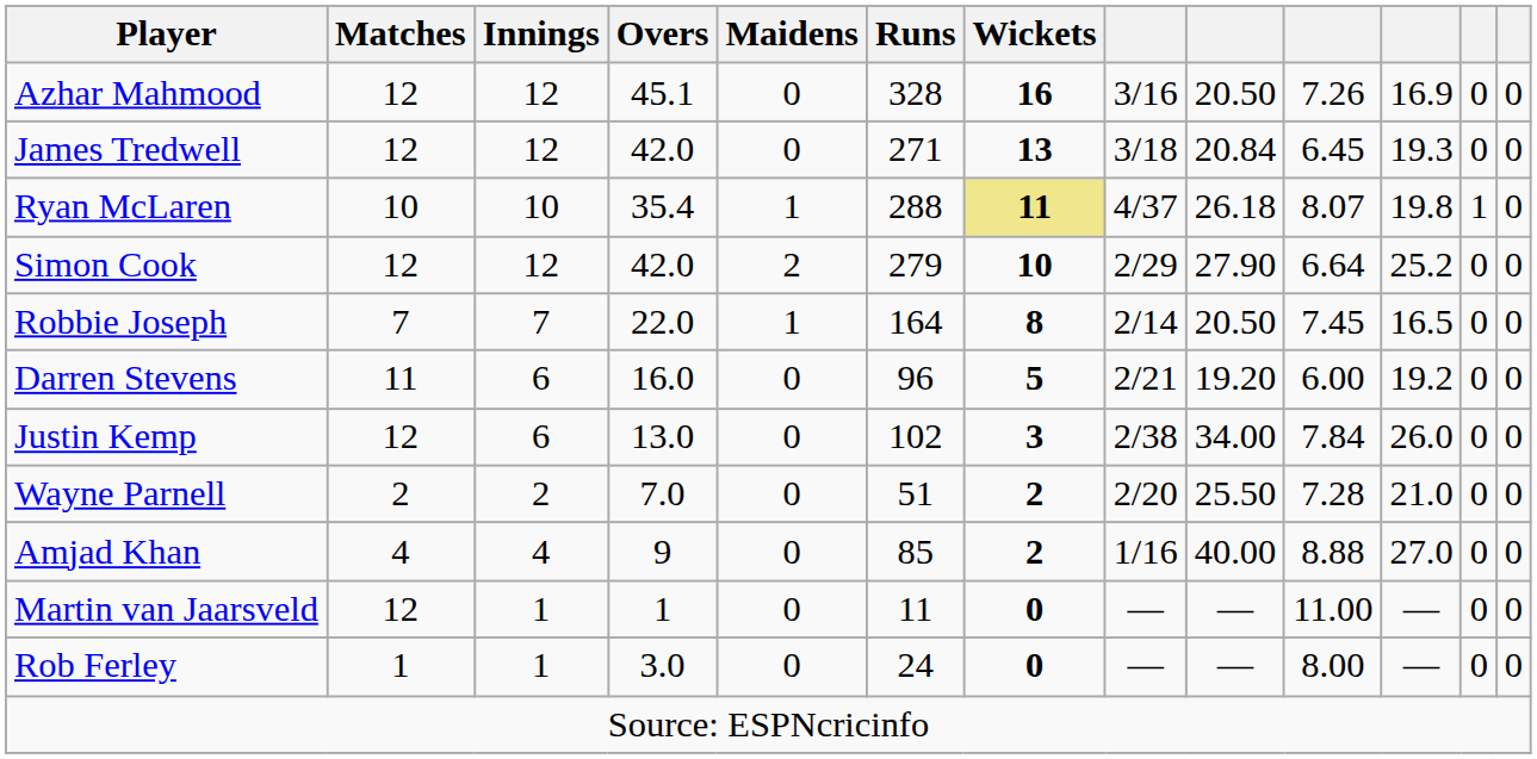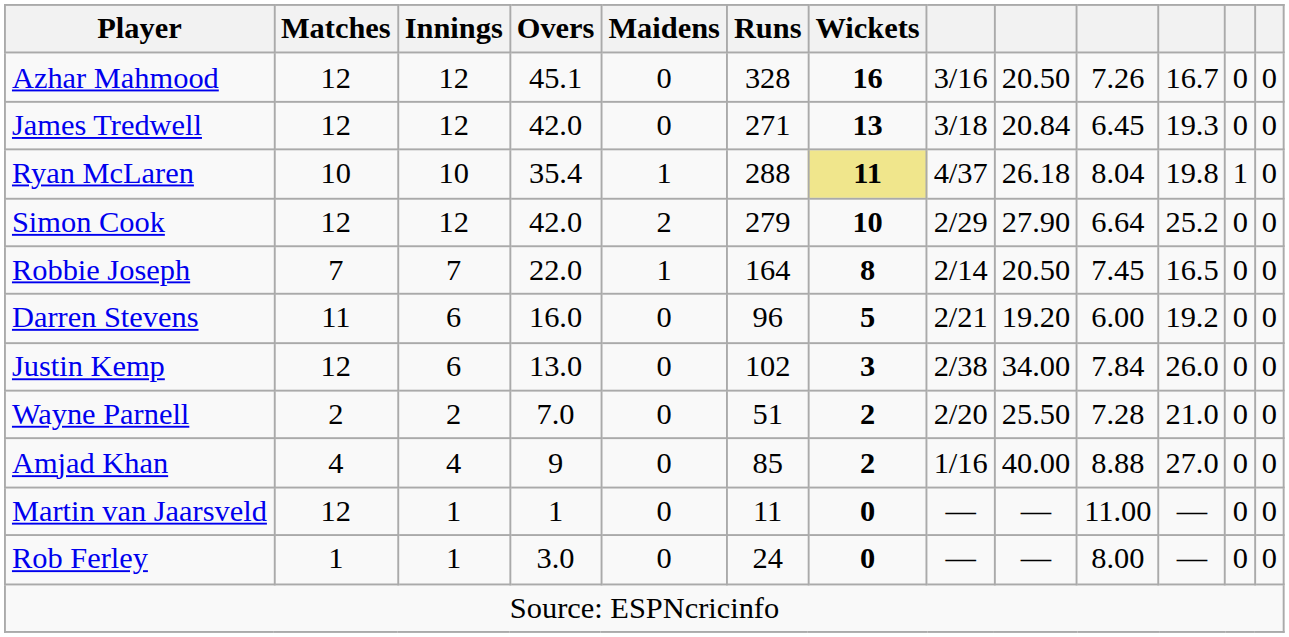 <table class="wikitable" style="text-align:center">
 <tr>
 <th>Player</th>
 <th>Matches</th>
 <th>Innings</th>
 <th>Overs</th>
 <th>Maidens</th>
 <th>Runs</th>
 <th>Wickets</th>
 <th></th>
 <th></th>
 <th></th>
 <th></th>
 <th></th>
 <th></th>
 </tr>
 <tr>
 <td align="left"><a href='#'>Azhar Mahmood</a></td>
 <td>12</td>
 <td>12</td>
 <td>45.1</td>
 <td>0</td>
 <td>328</td>
 <td><strong>16</strong></td>
 <td>3/16</td>
 <td>20.50</td>
 <td>7.26</td>
-<td>16.9</td>
+<td>16.7</td>
 <td>0</td>
 <td>0</td>
 </tr>
 <tr>
 <td align="left"><a href='#'>James Tredwell</a></td>
 <td>12</td>
 <td>12</td>
 <td>42.0</td>
 <td>0</td>
 <td>271</td>
 <td><strong>13</strong></td>
 <td>3/18</td>
 <td>20.84</td>
 <td>6.45</td>
 <td>19.3</td>
 <td>0</td>
 <td>0</td>
 </tr>
 <tr>
 <td align="left"><a href='#'>Ryan McLaren</a></td>
 <td>10</td>
 <td>10</td>
 <td>35.4</td>
 <td>1</td>
 <td>288</td>
 <td style="background: khaki;"><strong>11</strong></td>
 <td>4/37</td>
 <td>26.18</td>
-<td>8.07</td>
+<td>8.04</td>
 <td>19.8</td>
 <td>1</td>
 <td>0</td>
 </tr>
 <tr>
 <td align="left"><a href='#'>Simon Cook</a></td>
 <td>12</td>
 <td>12</td>
 <td>42.0</td>
 <td>2</td>
 <td>279</td>
 <td><strong>10</strong></td>
 <td>2/29</td>
 <td>27.90</td>
 <td>6.64</td>
 <td>25.2</td>
 <td>0</td>
 <td>0</td>
 </tr>
 <tr>
 <td align="left"><a href='#'>Robbie Joseph</a></td>
 <td>7</td>
 <td>7</td>
 <td>22.0</td>
 <td>1</td>
 <td>164</td>
 <td><strong>8</strong></td>
 <td>2/14</td>
 <td>20.50</td>
 <td>7.45</td>
 <td>16.5</td>
 <td>0</td>
 <td>0</td>
 </tr>
 <tr>
 <td align="left"><a href='#'>Darren Stevens</a></td>
 <td>11</td>
 <td>6</td>
 <td>16.0</td>
 <td>0</td>
 <td>96</td>
 <td><strong>5</strong></td>
 <td>2/21</td>
 <td>19.20</td>
 <td>6.00</td>
 <td>19.2</td>
 <td>0</td>
 <td>0</td>
 </tr>
 <tr>
 <td align="left"><a href='#'>Justin Kemp</a></td>
 <td>12</td>
 <td>6</td>
 <td>13.0</td>
 <td>0</td>
 <td>102</td>
 <td><strong>3</strong></td>
 <td>2/38</td>
 <td>34.00</td>
 <td>7.84</td>
 <td>26.0</td>
 <td>0</td>
 <td>0</td>
 </tr>
 <tr>
 <td align="left"><a href='#'>Wayne Parnell</a></td>
 <td>2</td>
 <td>2</td>
 <td>7.0</td>
 <td>0</td>
 <td>51</td>
 <td><strong>2</strong></td>
 <td>2/20</td>
 <td>25.50</td>
 <td>7.28</td>
 <td>21.0</td>
 <td>0</td>
 <td>0</td>
 </tr>
 <tr>
 <td align="left"><a href='#'>Amjad Khan</a></td>
 <td>4</td>
 <td>4</td>
 <td>9</td>
 <td>0</td>
 <td>85</td>
 <td><strong>2</strong></td>
 <td>1/16</td>
 <td>40.00</td>
 <td>8.88</td>
 <td>27.0</td>
 <td>0</td>
 <td>0</td>
 </tr>
 <tr>
 <td align="left"><a href='#'>Martin van Jaarsveld</a></td>
 <td>12</td>
 <td>1</td>
 <td>1</td>
 <td>0</td>
 <td>11</td>
 <td><strong>0</strong></td>
 <td>—</td>
 <td>—</td>
 <td>11.00</td>
 <td>—</td>
 <td>0</td>
 <td>0</td>
 </tr>
 <tr>
 <td align="left"><a href='#'>Rob Ferley</a></td>
 <td>1</td>
 <td>1</td>
 <td>3.0</td>
 <td>0</td>
 <td>24</td>
 <td><strong>0</strong></td>
 <td>—</td>
 <td>—</td>
 <td>8.00</td>
 <td>—</td>
 <td>0</td>
 <td>0</td>
 </tr>
 <tr>
 <td colspan="14">Source: ESPNcricinfo</td>
 </tr>
 </table>
